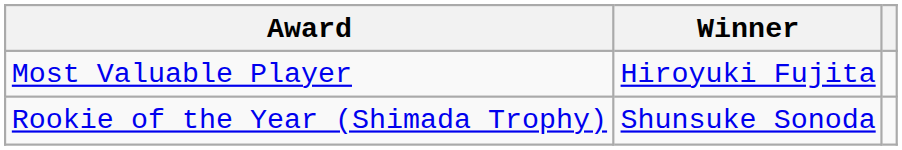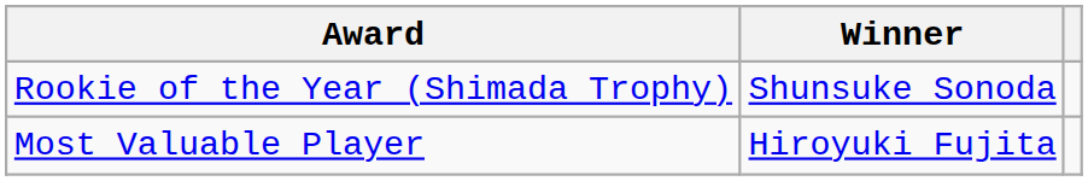 <table class="wikitable">
 <tr>
 <th>Award</th>
 <th>Winner</th>
 <th></th>
 </tr>
 <tr>
+<td><a href='#'>Rookie of the Year (Shimada Trophy)</a></td>
+<td> <a href='#'>Shunsuke Sonoda</a></td>
+<td></td>
+</tr>
+<tr>
 <td><a href='#'>Most Valuable Player</a></td>
 <td> <a href='#'>Hiroyuki Fujita</a></td>
 <td></td>
 </tr>
-<tr>
-<td><a href='#'>Rookie of the Year (Shimada Trophy)</a></td>
-<td> <a href='#'>Shunsuke Sonoda</a></td>
-<td></td>
-</tr>
 </table>
